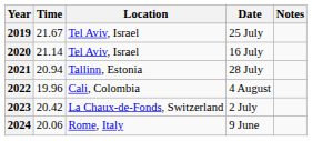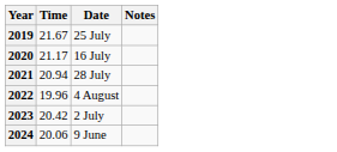 <table class="wikitable">
 <tr>
 <th scope="col">Year</th>
 <th scope="col">Time</th>
-<th scope="col">Location</th>
 <th scope="col">Date</th>
 <th scope="col">Notes</th>
 </tr>
 <tr>
 <th scope="row">2019</th>
 <td>21.67</td>
-<td><a href='#'>Tel Aviv</a>, Israel</td>
 <td>25 July</td>
 <td></td>
 </tr>
 <tr>
 <th scope="row">2020</th>
-<td>21.14</td>
-<td><a href='#'>Tel Aviv</a>, Israel</td>
+<td>21.17</td>
 <td>16 July</td>
 <td></td>
 </tr>
 <tr>
 <th scope="row">2021</th>
 <td>20.94</td>
-<td><a href='#'>Tallinn</a>, Estonia</td>
 <td>28 July</td>
 <td></td>
 </tr>
 <tr>
 <th scope="row">2022</th>
 <td>19.96</td>
-<td><a href='#'>Cali</a>, Colombia</td>
 <td>4 August</td>
 <td><strong></strong> <strong></strong> <strong></strong> <strong></strong></td>
 </tr>
 <tr>
 <th scope="row">2023</th>
 <td>20.42</td>
-<td><a href='#'>La Chaux-de-Fonds</a>, Switzerland</td>
 <td>2 July</td>
 <td></td>
 </tr>
 <tr>
 <th>2024</th>
 <td>20.06</td>
-<td><a href='#'>Rome</a>, <a href='#'>Italy</a></td>
 <td>9 June</td>
 <td></td>
 </tr>
 </table>
